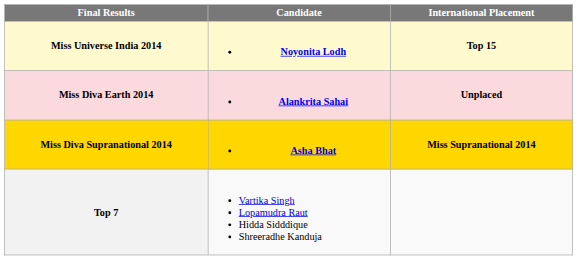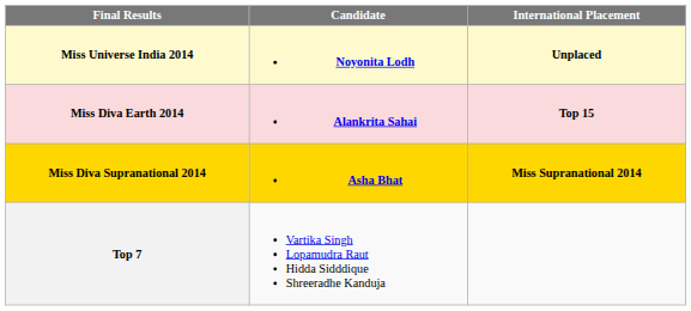 <table class="wikitable sortable" style="font-size:90%;">
 <tr>
 <th style="width:280px;background-color:#787878;color:#FFFFFF;">Final Results</th>
 <th style="width:250px;background-color:#787878;color:#FFFFFF;">Candidate</th>
 <th style="width:250px;background-color:#787878;color:#FFFFFF;">International Placement</th>
 </tr>
 <tr align="center" style="background:#FFFACD; font-weight: bold">
 <td>Miss Universe India 2014</td>
 <td><br><ul><li><a href='#'>Noyonita Lodh</a></li></ul></td>
-<td>Top 15</td>
+<td>Unplaced</td>
 </tr>
 <tr align="center" style="background:#fadadd; font-weight: bold">
 <td>Miss Diva Earth 2014</td>
 <td><br><ul><li><a href='#'>Alankrita Sahai</a></li></ul></td>
-<td>Unplaced</td>
+<td>Top 15</td>
 </tr>
 <tr align="center" style="background:gold; font-weight: bold">
 <td>Miss Diva Supranational 2014</td>
 <td><br><ul><li><a href='#'>Asha Bhat</a></li></ul></td>
 <td>Miss Supranational 2014</td>
 </tr>
 <tr>
 <th>Top 7</th>
 <td><br><ul><li><a href='#'>Vartika Singh</a></li><li><a href='#'>Lopamudra Raut</a></li><li>Hidda Sidddique</li><li>Shreeradhe Kanduja</li></ul></td>
 </tr>
 </table>
